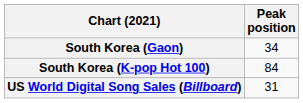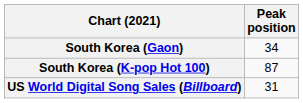 <table class="wikitable sortable plainrowheaders" style="text-align:center">
 <tr>
 <th scope="col">Chart (2021)</th>
 <th scope="col">Peak<br>position</th>
 </tr>
 <tr>
 <th scope="row">South Korea (<a href='#'>Gaon</a>)</th>
 <td>34</td>
 </tr>
 <tr>
 <th scope="row">South Korea (<a href='#'>K-pop Hot 100</a>)</th>
-<td>84</td>
+<td>87</td>
 </tr>
 <tr>
 <th scope="row">US <a href='#'>World Digital Song Sales</a> (<em><a href='#'>Billboard</a></em>)</th>
 <td>31</td>
 </tr>
 </table>
